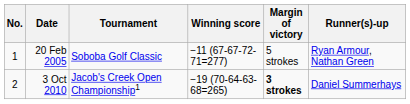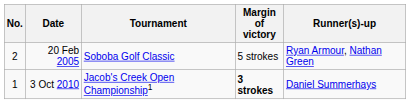 <table class="wikitable" style="font-size:95%;">
 <tr>
 <th>No.</th>
 <th>Date</th>
 <th>Tournament</th>
-<th>Winning score</th>
 <th>Margin of<br>victory</th>
 <th>Runner(s)-up</th>
 </tr>
 <tr>
-<td align=center>1</td>
+<td align=center>2</td>
 <td align=right>20 Feb <a href='#'>2005</a></td>
 <td><a href='#'>Soboba Golf Classic</a></td>
-<td>−11 (67-67-72-71=277)</td>
 <td>5 strokes</td>
 <td> <a href='#'>Ryan Armour</a>,  <a href='#'>Nathan Green</a></td>
 </tr>
 <tr>
-<td align=center>2</td>
+<td align=center>1</td>
 <td align=right>3 Oct <a href='#'>2010</a></td>
 <td><a href='#'>Jacob's Creek Open Championship</a><sup>1</sup></td>
-<td>−19 (70-64-63-68=265)</td>
 <td><strong>3 strokes</strong></td>
 <td> <a href='#'>Daniel Summerhays</a></td>
 </tr>
 </table>
